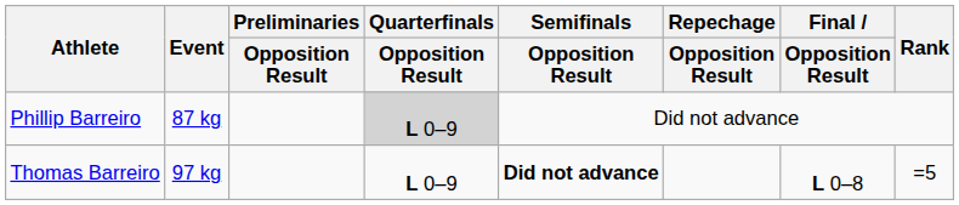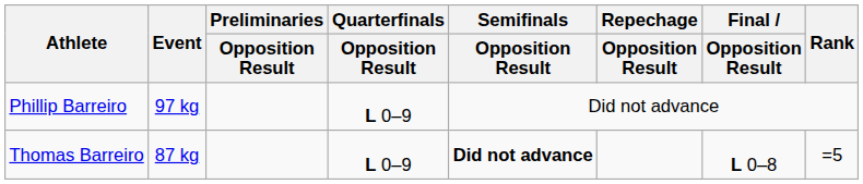 <table class="wikitable" style="font-size:90%">
 <tr>
 <th rowspan=2>Athlete</th>
 <th rowspan=2>Event</th>
 <th>Preliminaries</th>
 <th>Quarterfinals</th>
 <th>Semifinals</th>
 <th>Repechage</th>
 <th>Final / </th>
 <th rowspan=2>Rank</th>
 </tr>
 <tr>
 <th>Opposition<br>Result</th>
 <th>Opposition<br>Result</th>
 <th>Opposition<br>Result</th>
 <th>Opposition<br>Result</th>
 <th>Opposition<br>Result</th>
 </tr>
 <tr align=center>
 <td align=left><a href='#'>Phillip Barreiro</a></td>
-<td><a href='#'>87 kg</a></td>
+<td><a href='#'>97 kg</a></td>
 <td></td>
-<td style="background: lightgrey;"><br><strong>L</strong> 0–9</td>
+<td><br><strong>L</strong> 0–9</td>
 <td colspan=4>Did not advance</td>
 </tr>
 <tr align=center>
 <td align=left><a href='#'>Thomas Barreiro</a></td>
-<td><a href='#'>97 kg</a></td>
+<td><a href='#'>87 kg</a></td>
 <td></td>
 <td><br><strong>L</strong> 0–9</td>
 <td><strong>Did not advance</strong></td>
 <td></td>
 <td><br><strong>L</strong> 0–8</td>
 <td>=5</td>
 </tr>
 </table>
